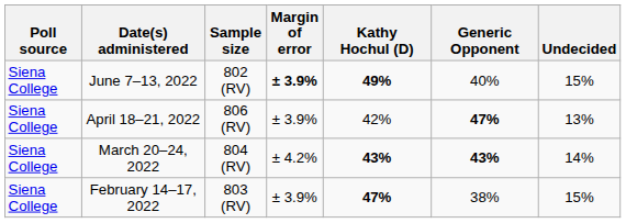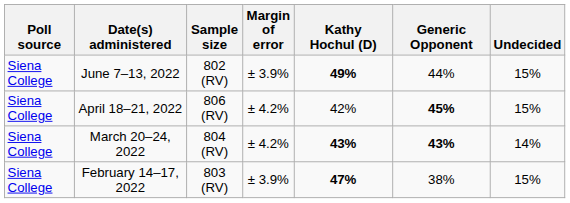 <table class="wikitable" style="font-size:90%;text-align:center;">
 <tr valign=bottom>
 <th>Poll source</th>
 <th>Date(s)<br>administered</th>
 <th>Sample<br>size</th>
 <th>Margin<br>of error</th>
 <th style="width:100px;">Kathy<br>Hochul (D)</th>
 <th style="width:100px;">Generic<br>Opponent</th>
 <th>Undecided</th>
 </tr>
 <tr>
 <td style="text-align:left;"><a href='#'>Siena College</a></td>
 <td>June 7–13, 2022</td>
 <td>802 (RV)</td>
-<td><strong>± 3.9%</strong></td>
+<td>± 3.9%</td>
 <td><strong>49%</strong></td>
-<td>40%</td>
+<td>44%</td>
 <td>15%</td>
 </tr>
 <tr>
 <td style="text-align:left;"><a href='#'>Siena College</a></td>
 <td>April 18–21, 2022</td>
 <td>806 (RV)</td>
-<td>± 3.9%</td>
+<td>± 4.2%</td>
 <td>42%</td>
-<td><strong>47%</strong></td>
-<td>13%</td>
+<td><strong>45%</strong></td>
+<td>15%</td>
 </tr>
 <tr>
 <td style="text-align:left;"><a href='#'>Siena College</a></td>
 <td>March 20–24, 2022</td>
 <td>804 (RV)</td>
 <td>± 4.2%</td>
 <td><strong>43%</strong></td>
 <td><strong>43%</strong></td>
 <td>14%</td>
 </tr>
 <tr>
 <td style="text-align:left;"><a href='#'>Siena College</a></td>
 <td>February 14–17, 2022</td>
 <td>803 (RV)</td>
 <td>± 3.9%</td>
 <td><strong>47%</strong></td>
 <td>38%</td>
 <td>15%</td>
 </tr>
 </table>
